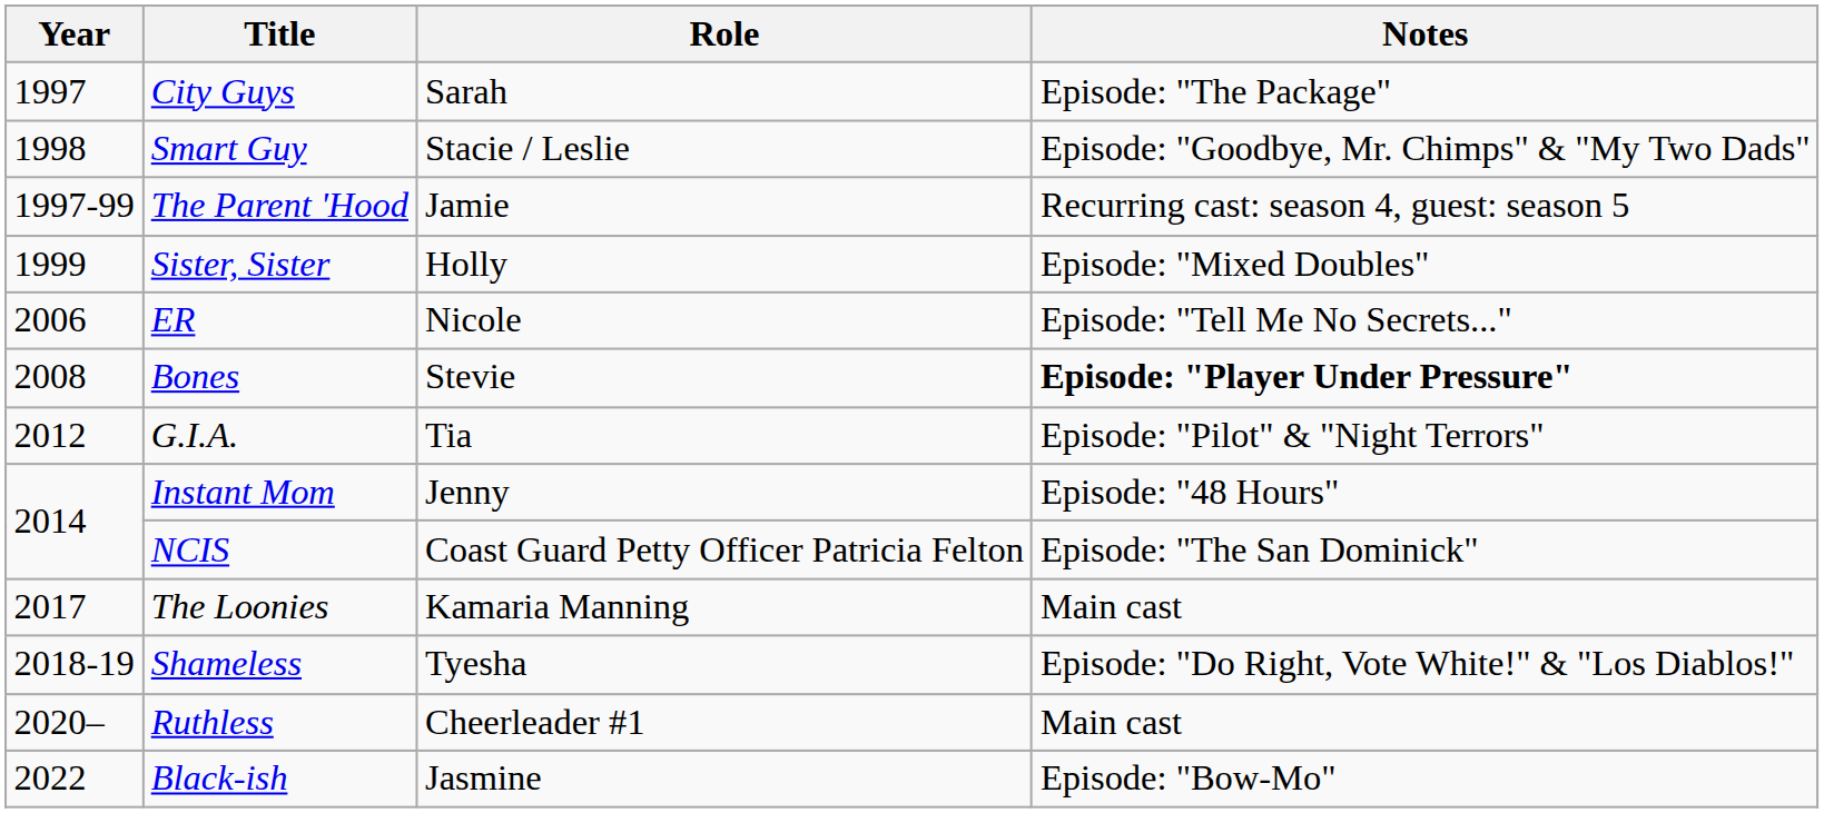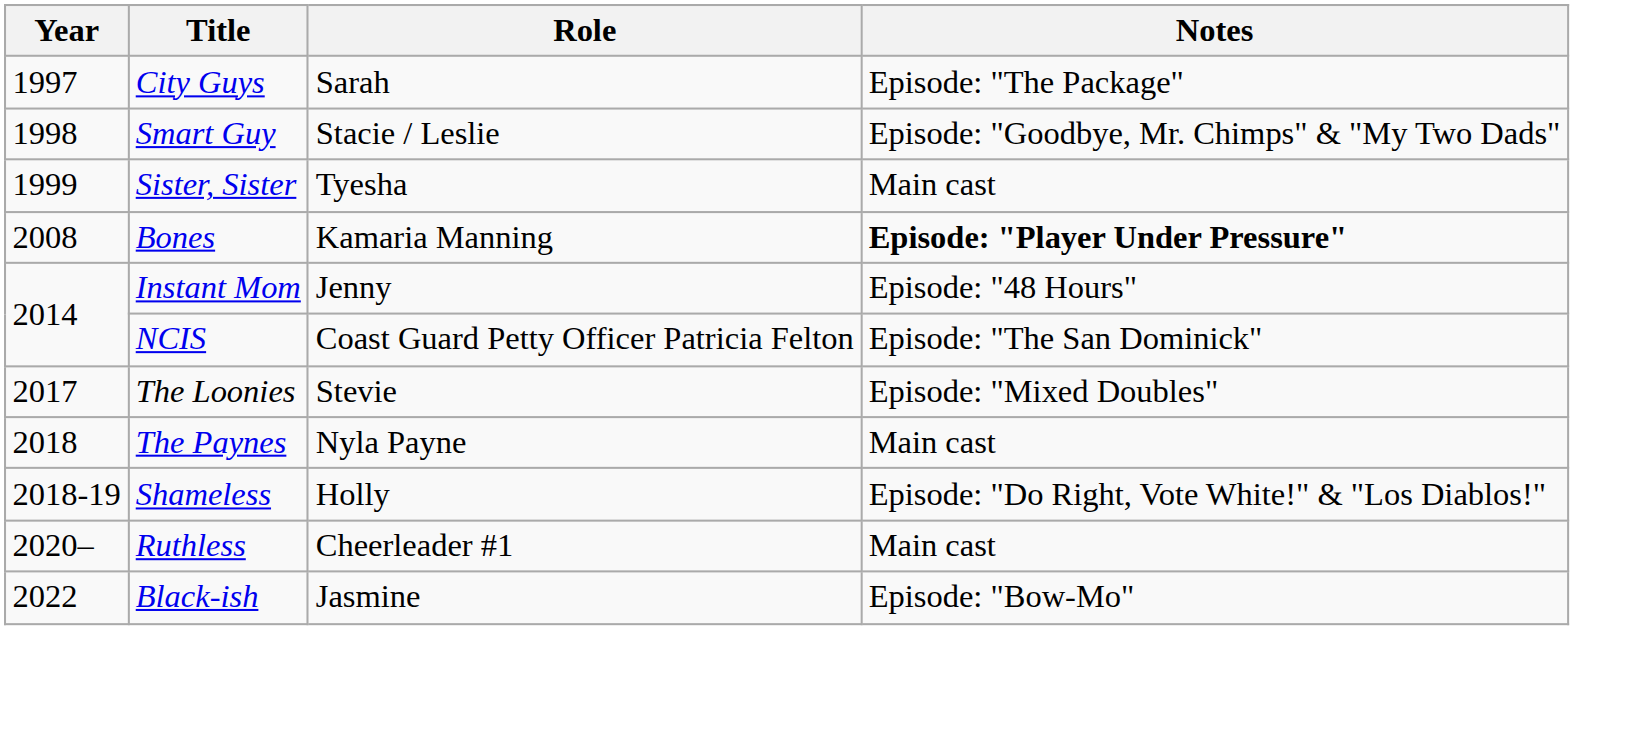 <table class="wikitable sortable">
 <tr>
 <th>Year</th>
 <th>Title</th>
 <th>Role</th>
 <th class="unsortable">Notes</th>
 </tr>
 <tr>
 <td>1997</td>
 <td><em><a href='#'>City Guys</a></em></td>
 <td>Sarah</td>
 <td>Episode: "The Package"</td>
 </tr>
 <tr>
 <td>1998</td>
 <td><em><a href='#'>Smart Guy</a></em></td>
 <td>Stacie / Leslie</td>
 <td>Episode: "Goodbye, Mr. Chimps" & "My Two Dads"</td>
 </tr>
 <tr>
-<td>1997-99</td>
-<td><em><a href='#'>The Parent 'Hood</a></em></td>
-<td>Jamie</td>
-<td>Recurring cast: season 4, guest: season 5</td>
-</tr>
-<tr>
 <td>1999</td>
 <td><em><a href='#'>Sister, Sister</a></em></td>
-<td>Holly</td>
-<td>Episode: "Mixed Doubles"</td>
-</tr>
-<tr>
-<td>2006</td>
-<td><em><a href='#'>ER</a></em></td>
-<td>Nicole</td>
-<td>Episode: "Tell Me No Secrets..."</td>
+<td>Tyesha</td>
+<td>Main cast</td>
 </tr>
 <tr>
 <td>2008</td>
 <td><em><a href='#'>Bones</a></em></td>
-<td>Stevie</td>
+<td>Kamaria Manning</td>
 <td><strong>Episode: "Player Under Pressure"</strong></td>
-</tr>
-<tr>
-<td>2012</td>
-<td><em>G.I.A.</em></td>
-<td>Tia</td>
-<td>Episode: "Pilot" & "Night Terrors"</td>
 </tr>
 <tr>
 <td rowspan=2>2014</td>
 <td><em><a href='#'>Instant Mom</a></em></td>
 <td>Jenny</td>
 <td>Episode: "48 Hours"</td>
 </tr>
 <tr>
 <td><em><a href='#'>NCIS</a></em></td>
 <td>Coast Guard Petty Officer Patricia Felton</td>
 <td>Episode: "The San Dominick"</td>
 </tr>
 <tr>
 <td>2017</td>
 <td><em>The Loonies</em></td>
-<td>Kamaria Manning</td>
+<td>Stevie</td>
+<td>Episode: "Mixed Doubles"</td>
+</tr>
+<tr>
+<td>2018</td>
+<td><em><a href='#'>The Paynes</a></em></td>
+<td>Nyla Payne</td>
 <td>Main cast</td>
 </tr>
 <tr>
 <td>2018-19</td>
 <td><em><a href='#'>Shameless</a></em></td>
-<td>Tyesha</td>
+<td>Holly</td>
 <td>Episode: "Do Right, Vote White!" & "Los Diablos!"</td>
 </tr>
 <tr>
 <td>2020–</td>
 <td><em><a href='#'>Ruthless</a></em></td>
 <td>Cheerleader #1</td>
 <td>Main cast</td>
 </tr>
 <tr>
 <td>2022</td>
 <td><em><a href='#'>Black-ish</a></em></td>
 <td>Jasmine</td>
 <td>Episode: "Bow-Mo"</td>
 </tr>
 </table>
